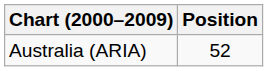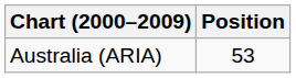 <table class="wikitable">
 <tr>
 <th>Chart (2000–2009)</th>
 <th>Position</th>
 </tr>
 <tr>
 <td>Australia (ARIA)</td>
-<td align="center">52</td>
+<td align="center">53</td>
 </tr>
 </table>
